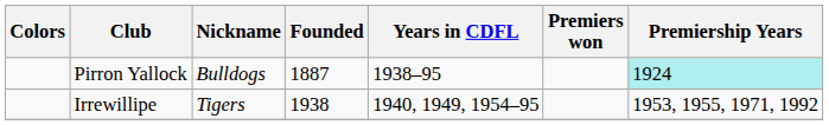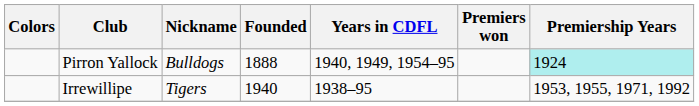 <table class="wikitable sortable">
 <tr>
 <th>Colors</th>
 <th>Club</th>
 <th>Nickname</th>
 <th>Founded</th>
 <th>Years in <a href='#'>CDFL</a></th>
 <th>Premiers<br>won</th>
 <th>Premiership Years</th>
 </tr>
 <tr>
 <td></td>
 <td>Pirron Yallock</td>
 <td><em>Bulldogs</em></td>
-<td>1887</td>
-<td>1938–95</td>
+<td>1888</td>
+<td>1940, 1949, 1954–95</td>
 <td></td>
 <td style="background: paleturquoise;">1924</td>
 </tr>
 <tr>
 <td></td>
 <td>Irrewillipe</td>
 <td><em>Tigers</em></td>
-<td>1938</td>
-<td>1940, 1949, 1954–95</td>
+<td>1940</td>
+<td>1938–95</td>
 <td></td>
 <td>1953, 1955, 1971, 1992</td>
 </tr>
 <tr>
 </tr>
 </table>
